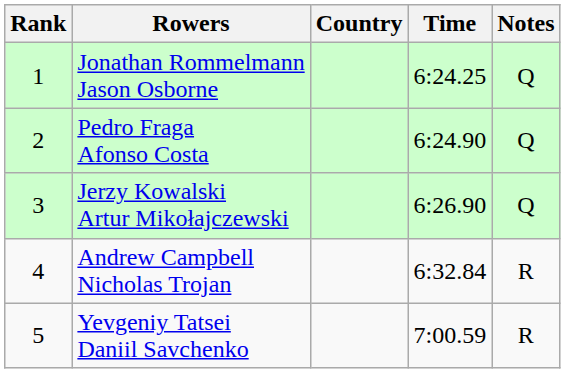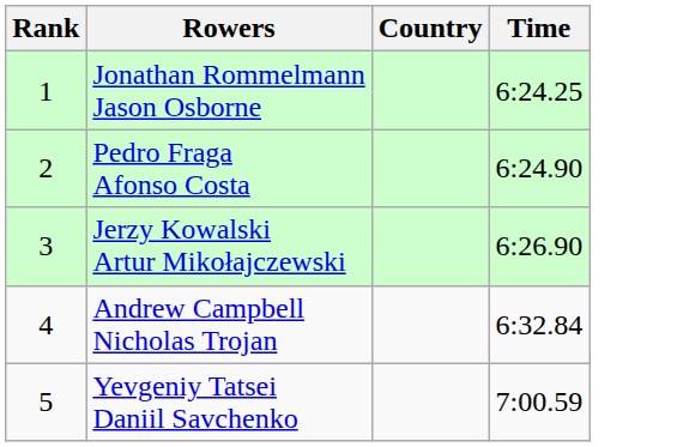 <table class="wikitable" style="text-align:center">
 <tr>
 <th>Rank</th>
 <th>Rowers</th>
 <th>Country</th>
 <th>Time</th>
-<th>Notes</th>
 </tr>
 <tr bgcolor=ccffcc>
 <td>1</td>
 <td align="left"><a href='#'>Jonathan Rommelmann</a><br><a href='#'>Jason Osborne</a></td>
 <td align="left"></td>
 <td>6:24.25</td>
-<td>Q</td>
 </tr>
 <tr bgcolor=ccffcc>
 <td>2</td>
 <td align="left"><a href='#'>Pedro Fraga</a><br><a href='#'>Afonso Costa</a></td>
 <td align="left"></td>
 <td>6:24.90</td>
-<td>Q</td>
 </tr>
 <tr bgcolor=ccffcc>
 <td>3</td>
 <td align="left"><a href='#'>Jerzy Kowalski</a><br><a href='#'>Artur Mikołajczewski</a></td>
 <td align="left"></td>
 <td>6:26.90</td>
-<td>Q</td>
 </tr>
 <tr>
 <td>4</td>
 <td align="left"><a href='#'>Andrew Campbell</a><br><a href='#'>Nicholas Trojan</a></td>
 <td align="left"></td>
 <td>6:32.84</td>
-<td>R</td>
 </tr>
 <tr>
 <td>5</td>
 <td align="left"><a href='#'>Yevgeniy Tatsei</a><br><a href='#'>Daniil Savchenko</a></td>
 <td align="left"></td>
 <td>7:00.59</td>
-<td>R</td>
 </tr>
 </table>
